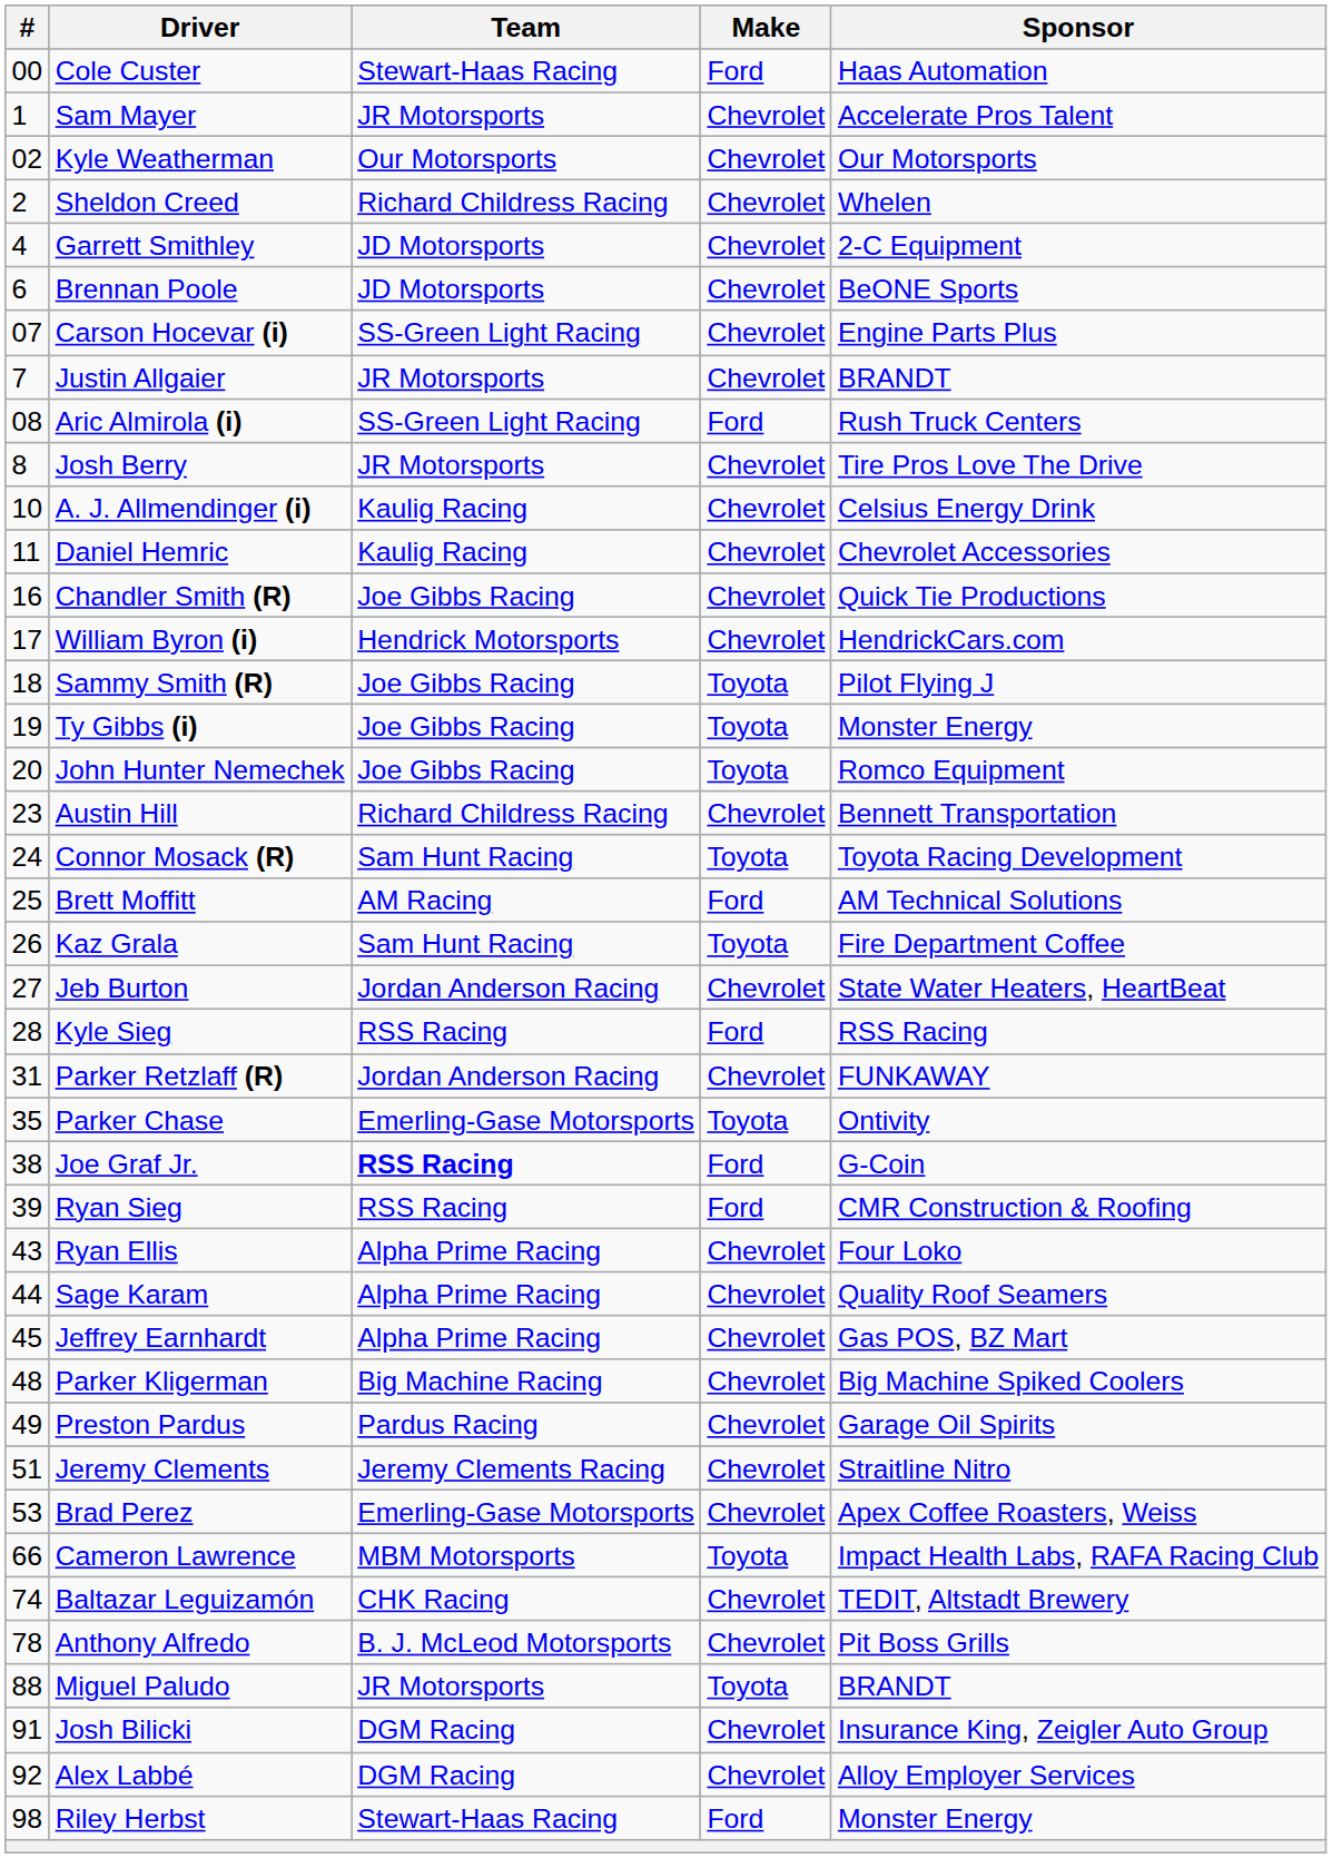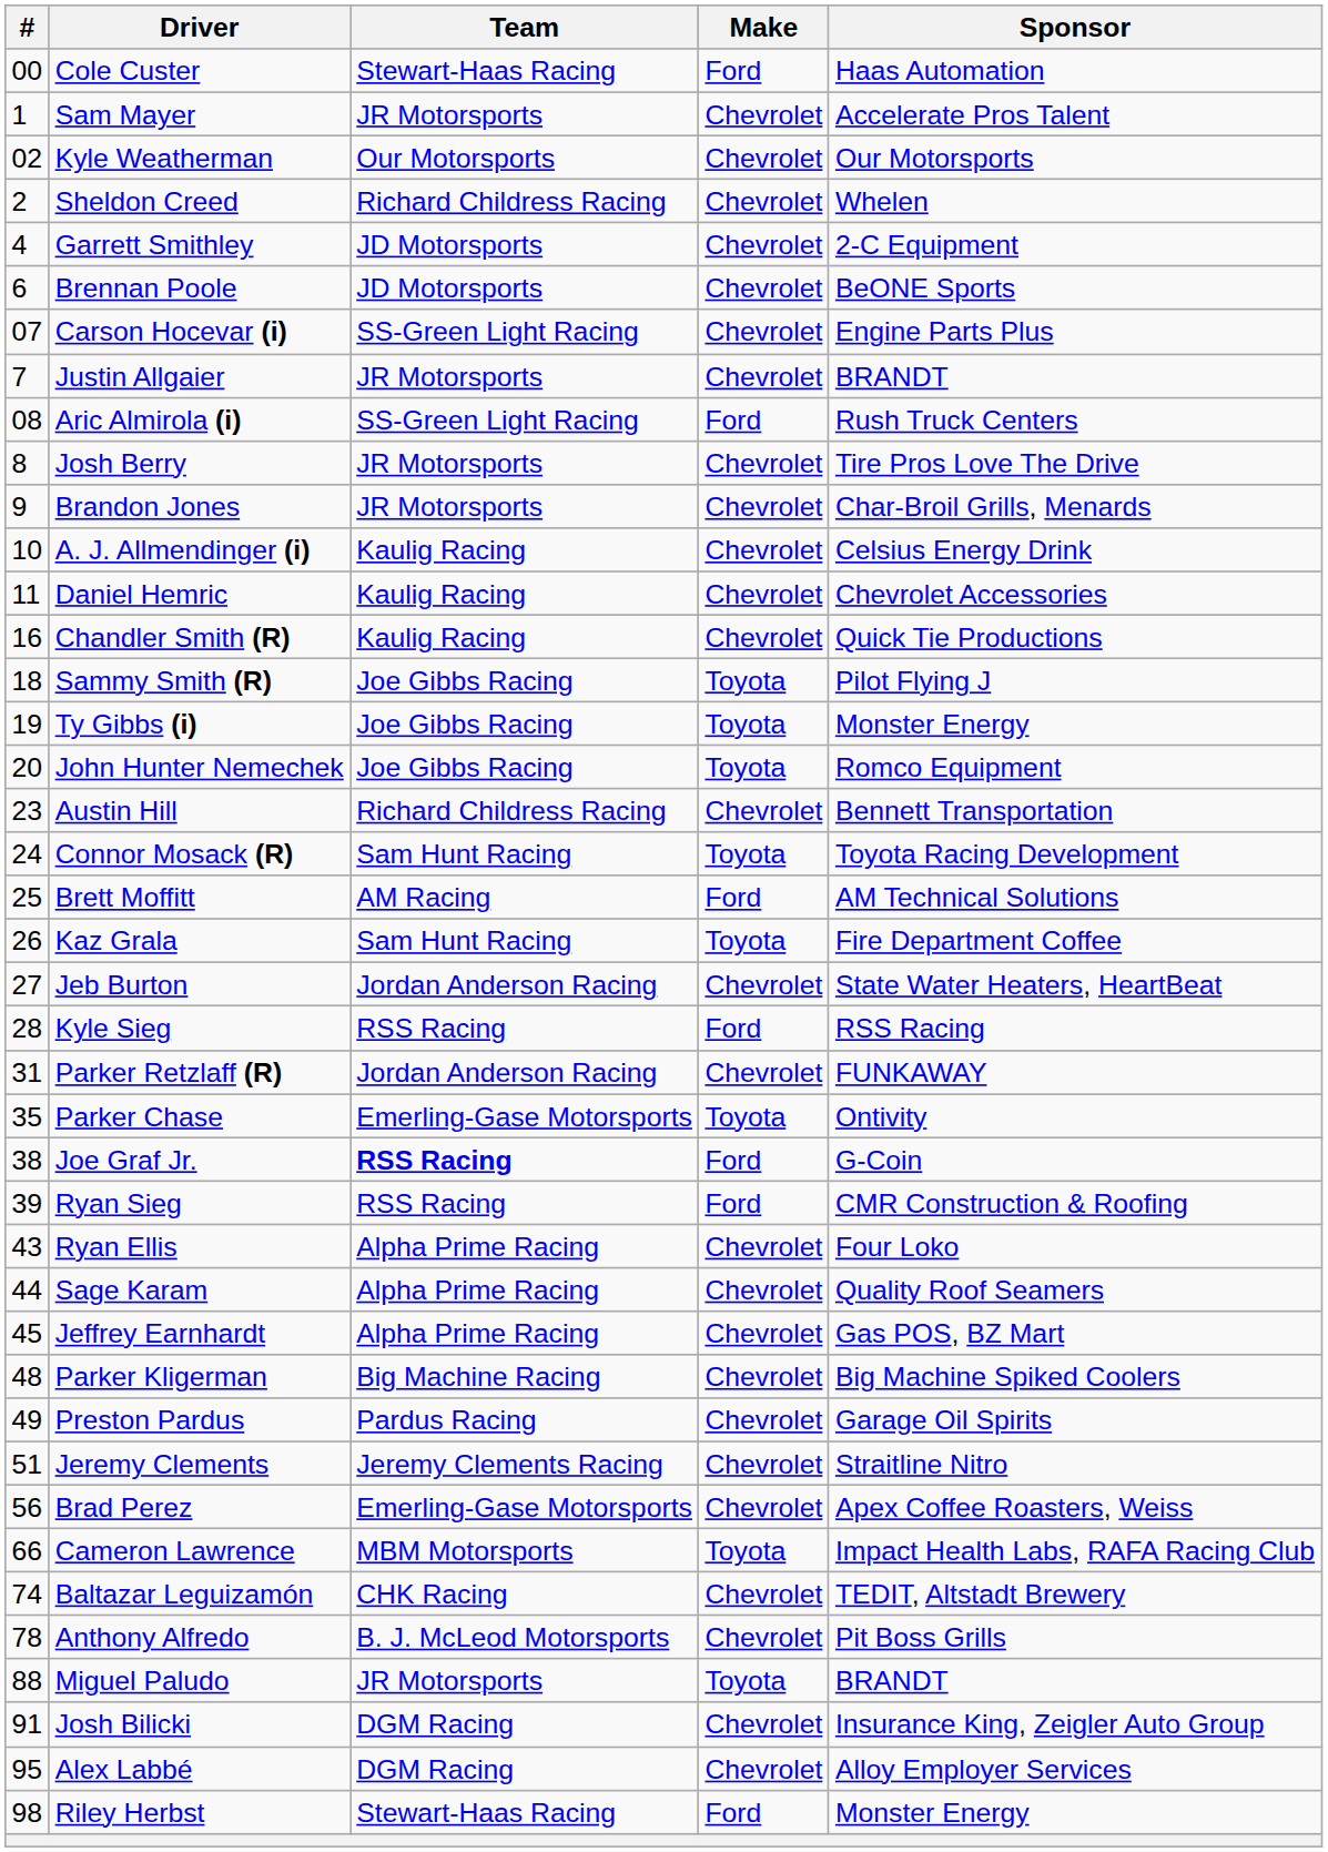 <table class="wikitable" style="font-size: 95%;">
 <tr>
 <th>#</th>
 <th>Driver</th>
 <th>Team</th>
 <th>Make</th>
 <th>Sponsor</th>
 </tr>
 <tr>
 <td>00</td>
 <td><a href='#'>Cole Custer</a></td>
 <td><a href='#'>Stewart-Haas Racing</a></td>
 <td><a href='#'>Ford</a></td>
 <td><a href='#'>Haas Automation</a></td>
 </tr>
 <tr>
 <td>1</td>
 <td><a href='#'>Sam Mayer</a></td>
 <td><a href='#'>JR Motorsports</a></td>
 <td><a href='#'>Chevrolet</a></td>
 <td><a href='#'>Accelerate Pros Talent</a></td>
 </tr>
 <tr>
 <td>02</td>
 <td><a href='#'>Kyle Weatherman</a></td>
 <td><a href='#'>Our Motorsports</a></td>
 <td><a href='#'>Chevrolet</a></td>
 <td><a href='#'>Our Motorsports</a></td>
 </tr>
 <tr>
 <td>2</td>
 <td><a href='#'>Sheldon Creed</a></td>
 <td><a href='#'>Richard Childress Racing</a></td>
 <td><a href='#'>Chevrolet</a></td>
 <td><a href='#'>Whelen</a></td>
 </tr>
 <tr>
 <td>4</td>
 <td><a href='#'>Garrett Smithley</a></td>
 <td><a href='#'>JD Motorsports</a></td>
 <td><a href='#'>Chevrolet</a></td>
 <td><a href='#'>2-C Equipment</a></td>
 </tr>
 <tr>
 <td>6</td>
 <td><a href='#'>Brennan Poole</a></td>
 <td><a href='#'>JD Motorsports</a></td>
 <td><a href='#'>Chevrolet</a></td>
 <td><a href='#'>BeONE Sports</a></td>
 </tr>
 <tr>
 <td>07</td>
 <td><a href='#'>Carson Hocevar</a> <strong>(i)</strong></td>
 <td><a href='#'>SS-Green Light Racing</a></td>
 <td><a href='#'>Chevrolet</a></td>
 <td><a href='#'>Engine Parts Plus</a></td>
 </tr>
 <tr>
 <td>7</td>
 <td><a href='#'>Justin Allgaier</a></td>
 <td><a href='#'>JR Motorsports</a></td>
 <td><a href='#'>Chevrolet</a></td>
 <td><a href='#'>BRANDT</a></td>
 </tr>
 <tr>
 <td>08</td>
 <td><a href='#'>Aric Almirola</a> <strong>(i)</strong></td>
 <td><a href='#'>SS-Green Light Racing</a></td>
 <td><a href='#'>Ford</a></td>
 <td><a href='#'>Rush Truck Centers</a></td>
 </tr>
 <tr>
 <td>8</td>
 <td><a href='#'>Josh Berry</a></td>
 <td><a href='#'>JR Motorsports</a></td>
 <td><a href='#'>Chevrolet</a></td>
 <td><a href='#'>Tire Pros Love The Drive</a></td>
 </tr>
 <tr>
+<td>9</td>
+<td><a href='#'>Brandon Jones</a></td>
+<td><a href='#'>JR Motorsports</a></td>
+<td><a href='#'>Chevrolet</a></td>
+<td><a href='#'>Char-Broil Grills</a>, <a href='#'>Menards</a></td>
+</tr>
+<tr>
 <td>10</td>
 <td><a href='#'>A. J. Allmendinger</a> <strong>(i)</strong></td>
 <td><a href='#'>Kaulig Racing</a></td>
 <td><a href='#'>Chevrolet</a></td>
 <td><a href='#'>Celsius Energy Drink</a></td>
 </tr>
 <tr>
 <td>11</td>
 <td><a href='#'>Daniel Hemric</a></td>
 <td><a href='#'>Kaulig Racing</a></td>
 <td><a href='#'>Chevrolet</a></td>
 <td><a href='#'>Chevrolet Accessories</a></td>
 </tr>
 <tr>
 <td>16</td>
 <td><a href='#'>Chandler Smith</a> <strong>(R)</strong></td>
-<td><a href='#'>Joe Gibbs Racing</a></td>
+<td><a href='#'>Kaulig Racing</a></td>
 <td><a href='#'>Chevrolet</a></td>
 <td><a href='#'>Quick Tie Productions</a></td>
-</tr>
-<tr>
-<td>17</td>
-<td nowrap=""><a href='#'>William Byron</a> <strong>(i)</strong></td>
-<td><a href='#'>Hendrick Motorsports</a></td>
-<td><a href='#'>Chevrolet</a></td>
-<td><a href='#'>HendrickCars.com</a></td>
 </tr>
 <tr>
 <td>18</td>
 <td><a href='#'>Sammy Smith</a> <strong>(R)</strong></td>
 <td><a href='#'>Joe Gibbs Racing</a></td>
 <td><a href='#'>Toyota</a></td>
 <td><a href='#'>Pilot Flying J</a></td>
 </tr>
 <tr>
 <td>19</td>
 <td><a href='#'>Ty Gibbs</a> <strong>(i)</strong></td>
 <td><a href='#'>Joe Gibbs Racing</a></td>
 <td><a href='#'>Toyota</a></td>
 <td><a href='#'>Monster Energy</a></td>
 </tr>
 <tr>
 <td>20</td>
 <td nowrap><a href='#'>John Hunter Nemechek</a></td>
 <td><a href='#'>Joe Gibbs Racing</a></td>
 <td><a href='#'>Toyota</a></td>
 <td><a href='#'>Romco Equipment</a></td>
 </tr>
 <tr>
 <td>23</td>
 <td><a href='#'>Austin Hill</a></td>
 <td><a href='#'>Richard Childress Racing</a></td>
 <td><a href='#'>Chevrolet</a></td>
 <td><a href='#'>Bennett Transportation</a></td>
 </tr>
 <tr>
 <td>24</td>
 <td><a href='#'>Connor Mosack</a> <strong>(R)</strong></td>
 <td><a href='#'>Sam Hunt Racing</a></td>
 <td><a href='#'>Toyota</a></td>
 <td><a href='#'>Toyota Racing Development</a></td>
 </tr>
 <tr>
 <td>25</td>
 <td><a href='#'>Brett Moffitt</a></td>
 <td><a href='#'>AM Racing</a></td>
 <td><a href='#'>Ford</a></td>
 <td><a href='#'>AM Technical Solutions</a></td>
 </tr>
 <tr>
 <td>26</td>
 <td><a href='#'>Kaz Grala</a></td>
 <td nowrap=""><a href='#'>Sam Hunt Racing</a></td>
 <td><a href='#'>Toyota</a></td>
 <td><a href='#'>Fire Department Coffee</a></td>
 </tr>
 <tr>
 <td>27</td>
 <td><a href='#'>Jeb Burton</a></td>
 <td><a href='#'>Jordan Anderson Racing</a></td>
 <td><a href='#'>Chevrolet</a></td>
 <td nowrap><a href='#'>State Water Heaters</a>, <a href='#'>HeartBeat</a></td>
 </tr>
 <tr>
 <td>28</td>
 <td><a href='#'>Kyle Sieg</a></td>
 <td nowrap=""><a href='#'>RSS Racing</a></td>
 <td><a href='#'>Ford</a></td>
 <td><a href='#'>RSS Racing</a></td>
 </tr>
 <tr>
 <td>31</td>
 <td><a href='#'>Parker Retzlaff</a> <strong>(R)</strong></td>
 <td><a href='#'>Jordan Anderson Racing</a></td>
 <td><a href='#'>Chevrolet</a></td>
 <td><a href='#'>FUNKAWAY</a></td>
 </tr>
 <tr>
 <td>35</td>
 <td><a href='#'>Parker Chase</a></td>
 <td nowrap><a href='#'>Emerling-Gase Motorsports</a></td>
 <td><a href='#'>Toyota</a></td>
 <td><a href='#'>Ontivity</a></td>
 </tr>
 <tr>
 <td>38</td>
 <td><a href='#'>Joe Graf Jr.</a></td>
 <td><strong><a href='#'>RSS Racing</a></strong></td>
 <td><a href='#'>Ford</a></td>
 <td><a href='#'>G-Coin</a></td>
 </tr>
 <tr>
 <td>39</td>
 <td><a href='#'>Ryan Sieg</a></td>
 <td><a href='#'>RSS Racing</a></td>
 <td><a href='#'>Ford</a></td>
 <td><a href='#'>CMR Construction & Roofing</a></td>
 </tr>
 <tr>
 <td>43</td>
 <td><a href='#'>Ryan Ellis</a></td>
 <td><a href='#'>Alpha Prime Racing</a></td>
 <td><a href='#'>Chevrolet</a></td>
 <td><a href='#'>Four Loko</a></td>
 </tr>
 <tr>
 <td>44</td>
 <td><a href='#'>Sage Karam</a></td>
 <td><a href='#'>Alpha Prime Racing</a></td>
 <td><a href='#'>Chevrolet</a></td>
 <td><a href='#'>Quality Roof Seamers</a></td>
 </tr>
 <tr>
 <td>45</td>
 <td><a href='#'>Jeffrey Earnhardt</a></td>
 <td><a href='#'>Alpha Prime Racing</a></td>
 <td><a href='#'>Chevrolet</a></td>
 <td><a href='#'>Gas POS</a>, <a href='#'>BZ Mart</a></td>
 </tr>
 <tr>
 <td>48</td>
 <td><a href='#'>Parker Kligerman</a></td>
 <td><a href='#'>Big Machine Racing</a></td>
 <td><a href='#'>Chevrolet</a></td>
 <td><a href='#'>Big Machine Spiked Coolers</a></td>
 </tr>
 <tr>
 <td>49</td>
 <td><a href='#'>Preston Pardus</a></td>
 <td><a href='#'>Pardus Racing</a></td>
 <td><a href='#'>Chevrolet</a></td>
 <td><a href='#'>Garage Oil Spirits</a></td>
 </tr>
 <tr>
 <td>51</td>
 <td><a href='#'>Jeremy Clements</a></td>
 <td><a href='#'>Jeremy Clements Racing</a></td>
 <td><a href='#'>Chevrolet</a></td>
 <td><a href='#'>Straitline Nitro</a></td>
 </tr>
 <tr>
-<td>53</td>
+<td>56</td>
 <td><a href='#'>Brad Perez</a></td>
 <td><a href='#'>Emerling-Gase Motorsports</a></td>
 <td><a href='#'>Chevrolet</a></td>
 <td><a href='#'>Apex Coffee Roasters</a>, <a href='#'>Weiss</a></td>
 </tr>
 <tr>
 <td>66</td>
 <td><a href='#'>Cameron Lawrence</a></td>
 <td><a href='#'>MBM Motorsports</a></td>
 <td><a href='#'>Toyota</a></td>
 <td><a href='#'>Impact Health Labs</a>, <a href='#'>RAFA Racing Club</a></td>
 </tr>
 <tr>
 <td>74</td>
 <td><a href='#'>Baltazar Leguizamón</a></td>
 <td><a href='#'>CHK Racing</a></td>
 <td><a href='#'>Chevrolet</a></td>
 <td><a href='#'>TEDIT</a>, <a href='#'>Altstadt Brewery</a></td>
 </tr>
 <tr>
 <td>78</td>
 <td><a href='#'>Anthony Alfredo</a></td>
 <td><a href='#'>B. J. McLeod Motorsports</a></td>
 <td><a href='#'>Chevrolet</a></td>
 <td><a href='#'>Pit Boss Grills</a></td>
 </tr>
 <tr>
 <td>88</td>
 <td><a href='#'>Miguel Paludo</a></td>
 <td><a href='#'>JR Motorsports</a></td>
 <td><a href='#'>Toyota</a></td>
 <td><a href='#'>BRANDT</a></td>
 </tr>
 <tr>
 <td>91</td>
 <td><a href='#'>Josh Bilicki</a></td>
 <td><a href='#'>DGM Racing</a></td>
 <td><a href='#'>Chevrolet</a></td>
 <td><a href='#'>Insurance King</a>, <a href='#'>Zeigler Auto Group</a></td>
 </tr>
 <tr>
-<td>92</td>
+<td>95</td>
 <td><a href='#'>Alex Labbé</a></td>
 <td><a href='#'>DGM Racing</a></td>
 <td><a href='#'>Chevrolet</a></td>
 <td><a href='#'>Alloy Employer Services</a></td>
 </tr>
 <tr>
 <td>98</td>
 <td><a href='#'>Riley Herbst</a></td>
 <td><a href='#'>Stewart-Haas Racing</a></td>
 <td><a href='#'>Ford</a></td>
 <td><a href='#'>Monster Energy</a></td>
 </tr>
 <tr>
 <th colspan="5"></th>
 </tr>
 </table>
